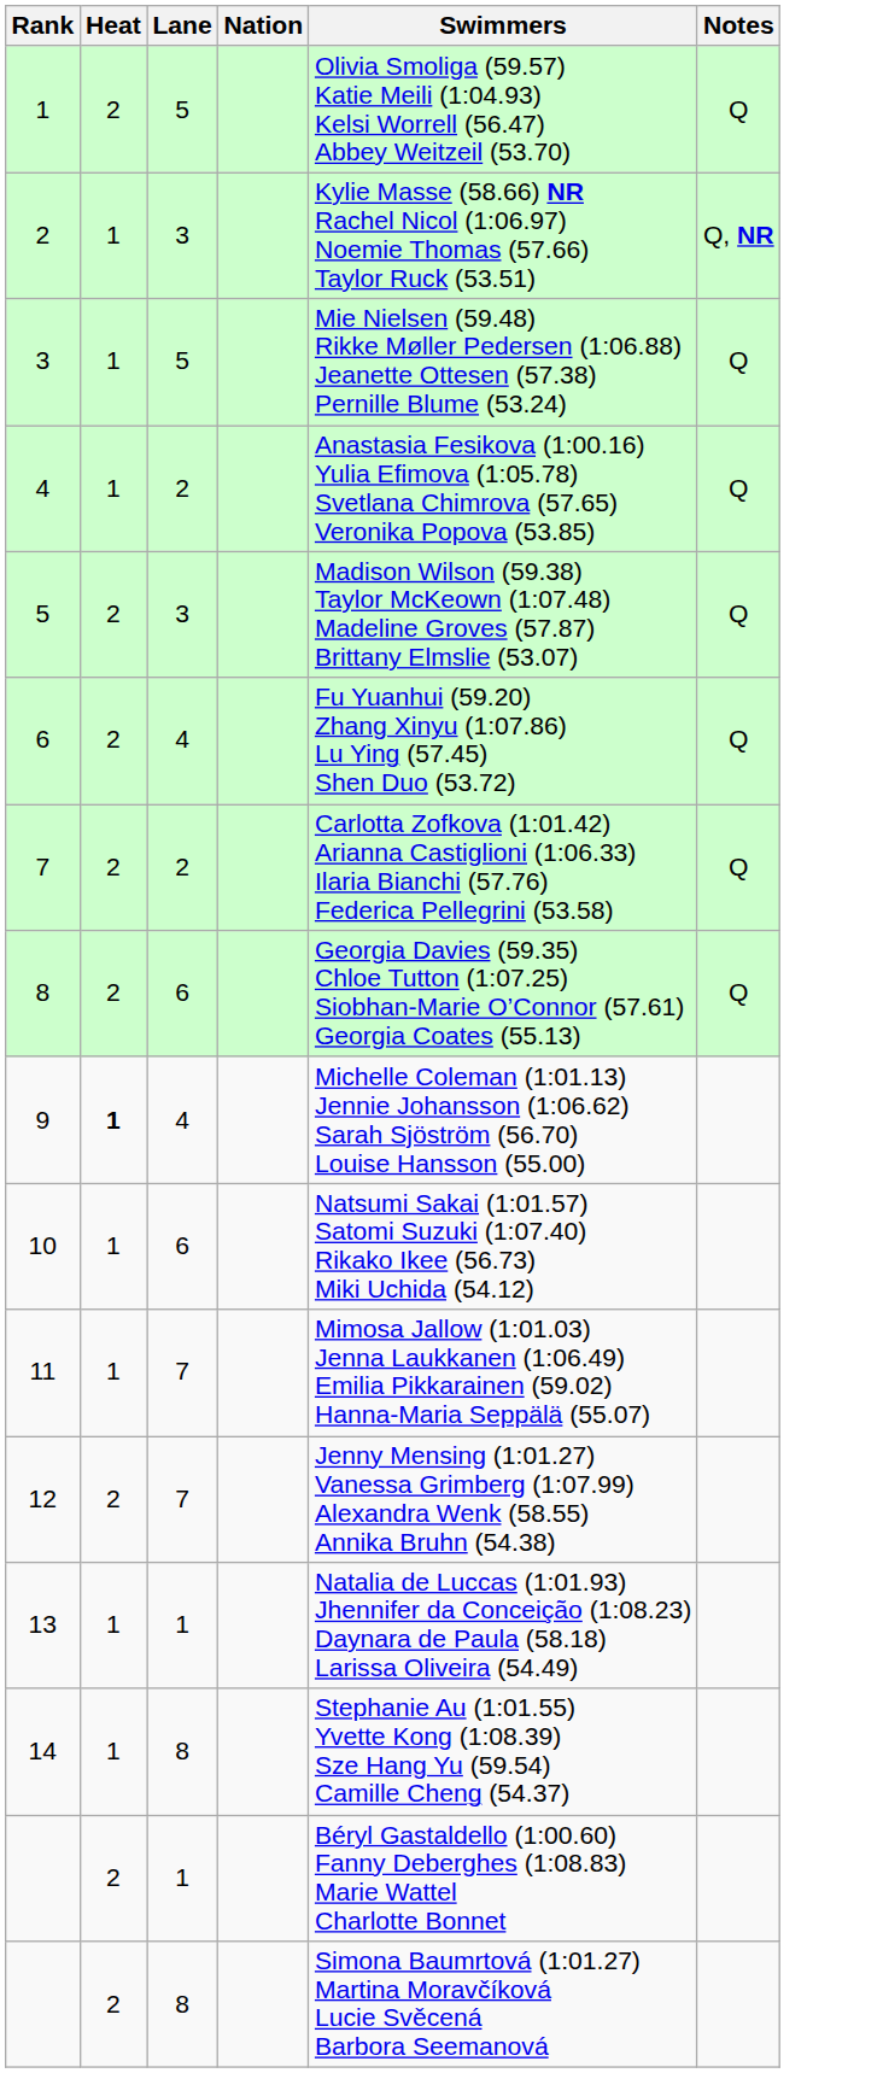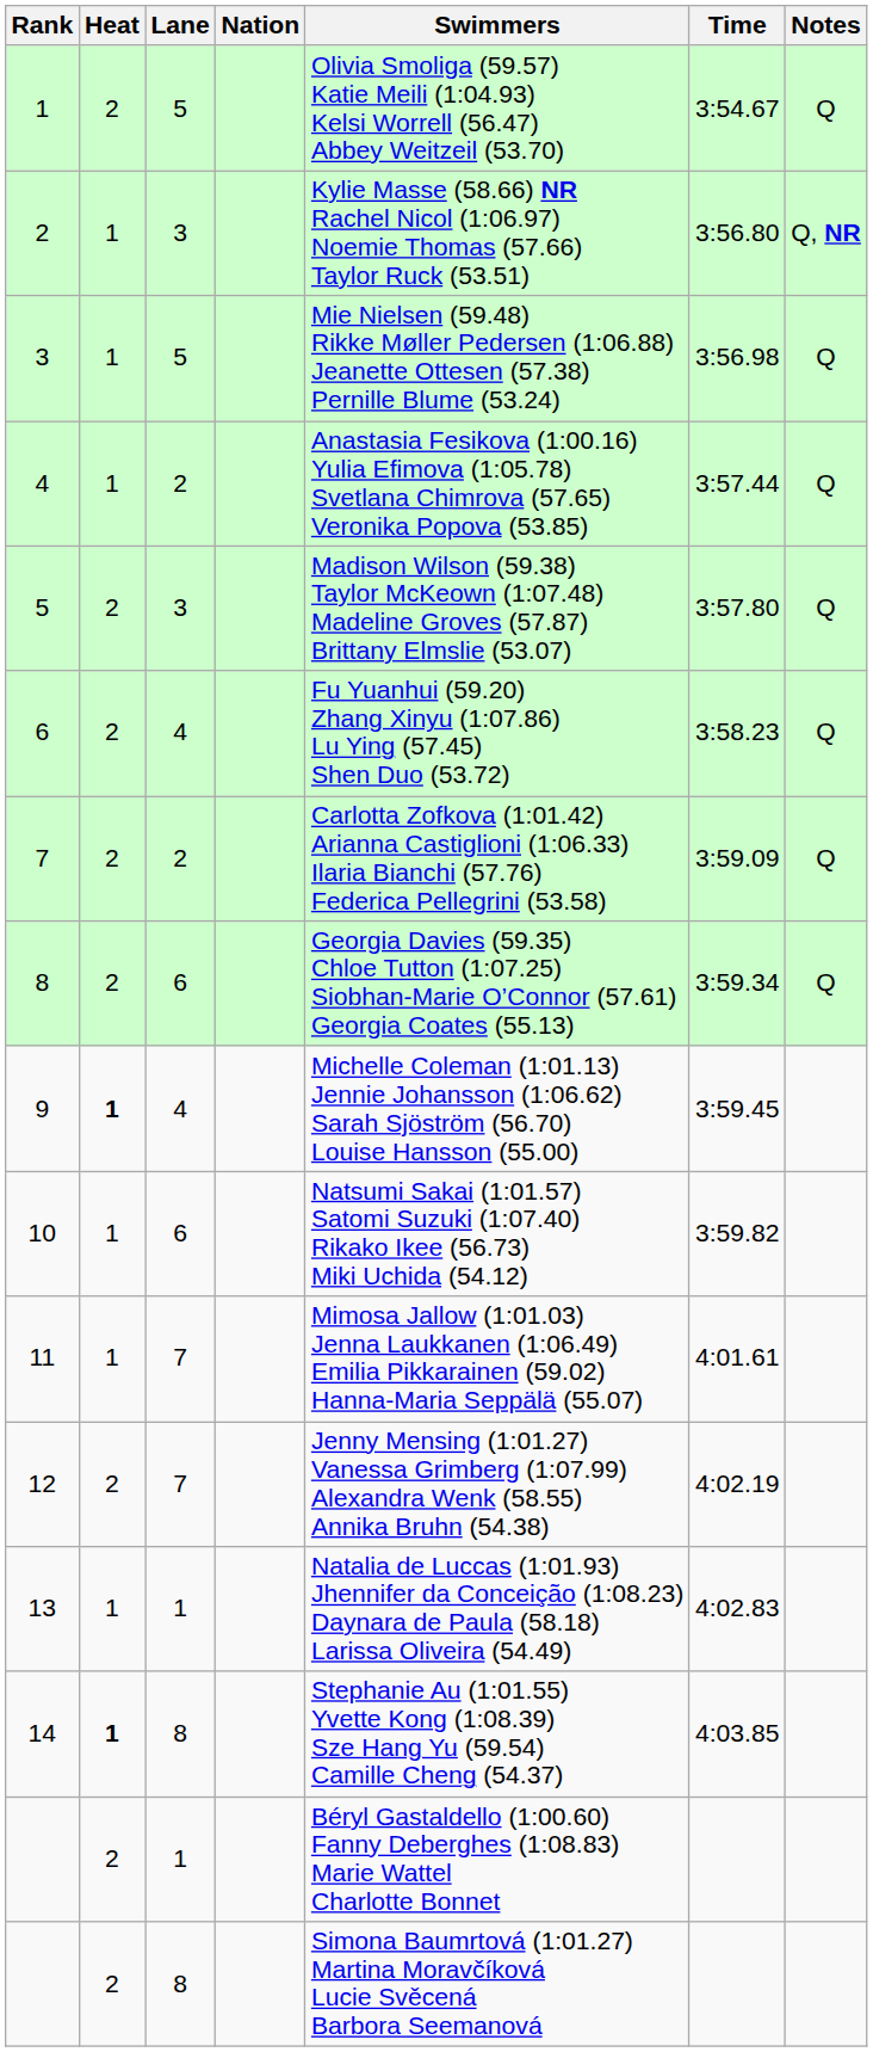 <table class="wikitable sortable" style="text-align:center">
 <tr>
 <th>Rank</th>
 <th>Heat</th>
 <th>Lane</th>
 <th>Nation</th>
 <th>Swimmers</th>
+<th>Time</th>
 <th>Notes</th>
 </tr>
 <tr bgcolor=ccffcc>
 <td>1</td>
 <td>2</td>
 <td>5</td>
 <td align=left></td>
 <td align=left><a href='#'>Olivia Smoliga</a> (59.57)<br><a href='#'>Katie Meili</a> (1:04.93)<br><a href='#'>Kelsi Worrell</a> (56.47)<br><a href='#'>Abbey Weitzeil</a> (53.70)</td>
+<td>3:54.67</td>
 <td>Q</td>
 </tr>
 <tr bgcolor=ccffcc>
 <td>2</td>
 <td>1</td>
 <td>3</td>
 <td align=left></td>
 <td align=left><a href='#'>Kylie Masse</a> (58.66) <strong><a href='#'>NR</a></strong><br><a href='#'>Rachel Nicol</a> (1:06.97)<br><a href='#'>Noemie Thomas</a> (57.66)<br><a href='#'>Taylor Ruck</a> (53.51)</td>
+<td>3:56.80</td>
 <td>Q, <strong><a href='#'>NR</a></strong></td>
 </tr>
 <tr bgcolor=ccffcc>
 <td>3</td>
 <td>1</td>
 <td>5</td>
 <td align=left></td>
 <td align=left><a href='#'>Mie Nielsen</a> (59.48)<br><a href='#'>Rikke Møller Pedersen</a> (1:06.88)<br><a href='#'>Jeanette Ottesen</a> (57.38)<br><a href='#'>Pernille Blume</a> (53.24)</td>
+<td>3:56.98</td>
 <td>Q</td>
 </tr>
 <tr bgcolor=ccffcc>
 <td>4</td>
 <td>1</td>
 <td>2</td>
 <td align=left></td>
 <td align=left><a href='#'>Anastasia Fesikova</a> (1:00.16)<br><a href='#'>Yulia Efimova</a> (1:05.78)<br><a href='#'>Svetlana Chimrova</a> (57.65)<br><a href='#'>Veronika Popova</a> (53.85)</td>
+<td>3:57.44</td>
 <td>Q</td>
 </tr>
 <tr bgcolor=ccffcc>
 <td>5</td>
 <td>2</td>
 <td>3</td>
 <td align=left></td>
 <td align=left><a href='#'>Madison Wilson</a> (59.38)<br><a href='#'>Taylor McKeown</a> (1:07.48)<br><a href='#'>Madeline Groves</a> (57.87)<br><a href='#'>Brittany Elmslie</a> (53.07)</td>
+<td>3:57.80</td>
 <td>Q</td>
 </tr>
 <tr bgcolor=ccffcc>
 <td>6</td>
 <td>2</td>
 <td>4</td>
 <td align=left></td>
 <td align=left><a href='#'>Fu Yuanhui</a> (59.20)<br><a href='#'>Zhang Xinyu</a> (1:07.86)<br><a href='#'>Lu Ying</a> (57.45)<br><a href='#'>Shen Duo</a> (53.72)</td>
+<td>3:58.23</td>
 <td>Q</td>
 </tr>
 <tr bgcolor=ccffcc>
 <td>7</td>
 <td>2</td>
 <td>2</td>
 <td align=left></td>
 <td align=left><a href='#'>Carlotta Zofkova</a> (1:01.42)<br><a href='#'>Arianna Castiglioni</a> (1:06.33)<br><a href='#'>Ilaria Bianchi</a> (57.76)<br><a href='#'>Federica Pellegrini</a> (53.58)</td>
+<td>3:59.09</td>
 <td>Q</td>
 </tr>
 <tr bgcolor=ccffcc>
 <td>8</td>
 <td>2</td>
 <td>6</td>
 <td align=left></td>
 <td align=left><a href='#'>Georgia Davies</a> (59.35)<br><a href='#'>Chloe Tutton</a> (1:07.25)<br><a href='#'>Siobhan-Marie O’Connor</a> (57.61)<br><a href='#'>Georgia Coates</a> (55.13)</td>
+<td>3:59.34</td>
 <td>Q</td>
 </tr>
 <tr>
 <td>9</td>
 <td><strong>1</strong></td>
 <td>4</td>
 <td align=left></td>
 <td align=left><a href='#'>Michelle Coleman</a> (1:01.13)<br><a href='#'>Jennie Johansson</a> (1:06.62)<br><a href='#'>Sarah Sjöström</a> (56.70)<br><a href='#'>Louise Hansson</a> (55.00)</td>
+<td>3:59.45</td>
 <td></td>
 </tr>
 <tr>
 <td>10</td>
 <td>1</td>
 <td>6</td>
 <td align=left></td>
 <td align=left><a href='#'>Natsumi Sakai</a> (1:01.57)<br><a href='#'>Satomi Suzuki</a> (1:07.40)<br><a href='#'>Rikako Ikee</a> (56.73)<br><a href='#'>Miki Uchida</a> (54.12)</td>
+<td>3:59.82</td>
 <td></td>
 </tr>
 <tr>
 <td>11</td>
 <td>1</td>
 <td>7</td>
 <td align=left></td>
 <td align=left><a href='#'>Mimosa Jallow</a> (1:01.03)<br><a href='#'>Jenna Laukkanen</a> (1:06.49)<br><a href='#'>Emilia Pikkarainen</a> (59.02)<br><a href='#'>Hanna-Maria Seppälä</a> (55.07)</td>
+<td>4:01.61</td>
 <td></td>
 </tr>
 <tr>
 <td>12</td>
 <td>2</td>
 <td>7</td>
 <td align=left></td>
 <td align=left><a href='#'>Jenny Mensing</a> (1:01.27)<br><a href='#'>Vanessa Grimberg</a> (1:07.99)<br><a href='#'>Alexandra Wenk</a> (58.55)<br><a href='#'>Annika Bruhn</a> (54.38)</td>
+<td>4:02.19</td>
 <td></td>
 </tr>
 <tr>
 <td>13</td>
 <td>1</td>
 <td>1</td>
 <td align=left></td>
 <td align=left><a href='#'>Natalia de Luccas</a> (1:01.93)<br><a href='#'>Jhennifer da Conceição</a> (1:08.23)<br><a href='#'>Daynara de Paula</a> (58.18)<br><a href='#'>Larissa Oliveira</a> (54.49)</td>
+<td>4:02.83</td>
 <td></td>
 </tr>
 <tr>
 <td>14</td>
-<td>1</td>
+<td><strong>1</strong></td>
 <td>8</td>
 <td align=left></td>
 <td align=left><a href='#'>Stephanie Au</a> (1:01.55)<br><a href='#'>Yvette Kong</a> (1:08.39)<br><a href='#'>Sze Hang Yu</a> (59.54)<br><a href='#'>Camille Cheng</a> (54.37)</td>
+<td>4:03.85</td>
 <td></td>
 </tr>
 <tr>
 <td></td>
 <td>2</td>
 <td>1</td>
 <td align=left></td>
 <td align=left><a href='#'>Béryl Gastaldello</a> (1:00.60)<br><a href='#'>Fanny Deberghes</a> (1:08.83)<br><a href='#'>Marie Wattel</a> <br><a href='#'>Charlotte Bonnet</a></td>
 <td></td>
+<td></td>
 </tr>
 <tr>
 <td></td>
 <td>2</td>
 <td>8</td>
 <td align=left></td>
 <td align=left><a href='#'>Simona Baumrtová</a> (1:01.27)<br><a href='#'>Martina Moravčíková</a> <br><a href='#'>Lucie Svěcená</a> <br><a href='#'>Barbora Seemanová</a></td>
 <td></td>
+<td></td>
 </tr>
 </table>
